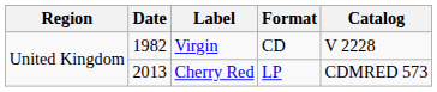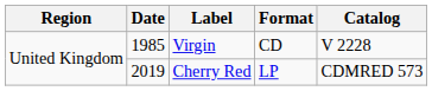 <table class="wikitable">
 <tr>
 <th>Region</th>
 <th>Date</th>
 <th>Label</th>
 <th>Format</th>
 <th>Catalog</th>
 </tr>
 <tr>
 <td rowspan="2">United Kingdom</td>
-<td>1982</td>
+<td>1985</td>
 <td><a href='#'>Virgin</a></td>
 <td>CD</td>
 <td>V 2228</td>
 </tr>
 <tr>
-<td>2013</td>
+<td>2019</td>
 <td><a href='#'>Cherry Red</a></td>
 <td><a href='#'>LP</a></td>
 <td>CDMRED 573</td>
 </tr>
 </table>
